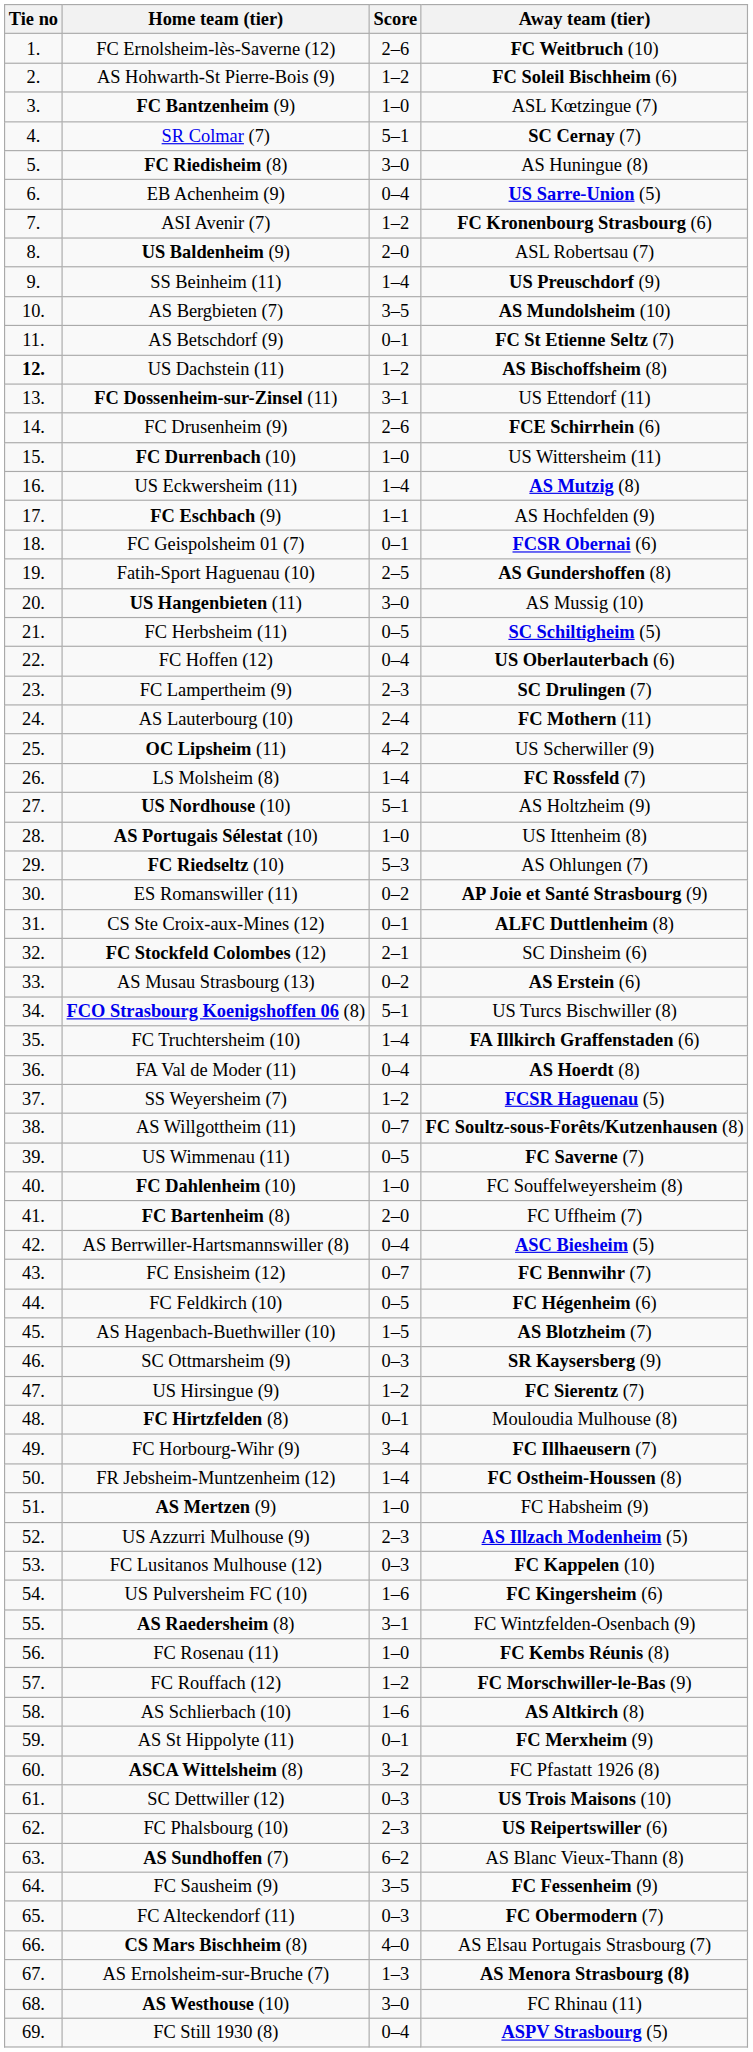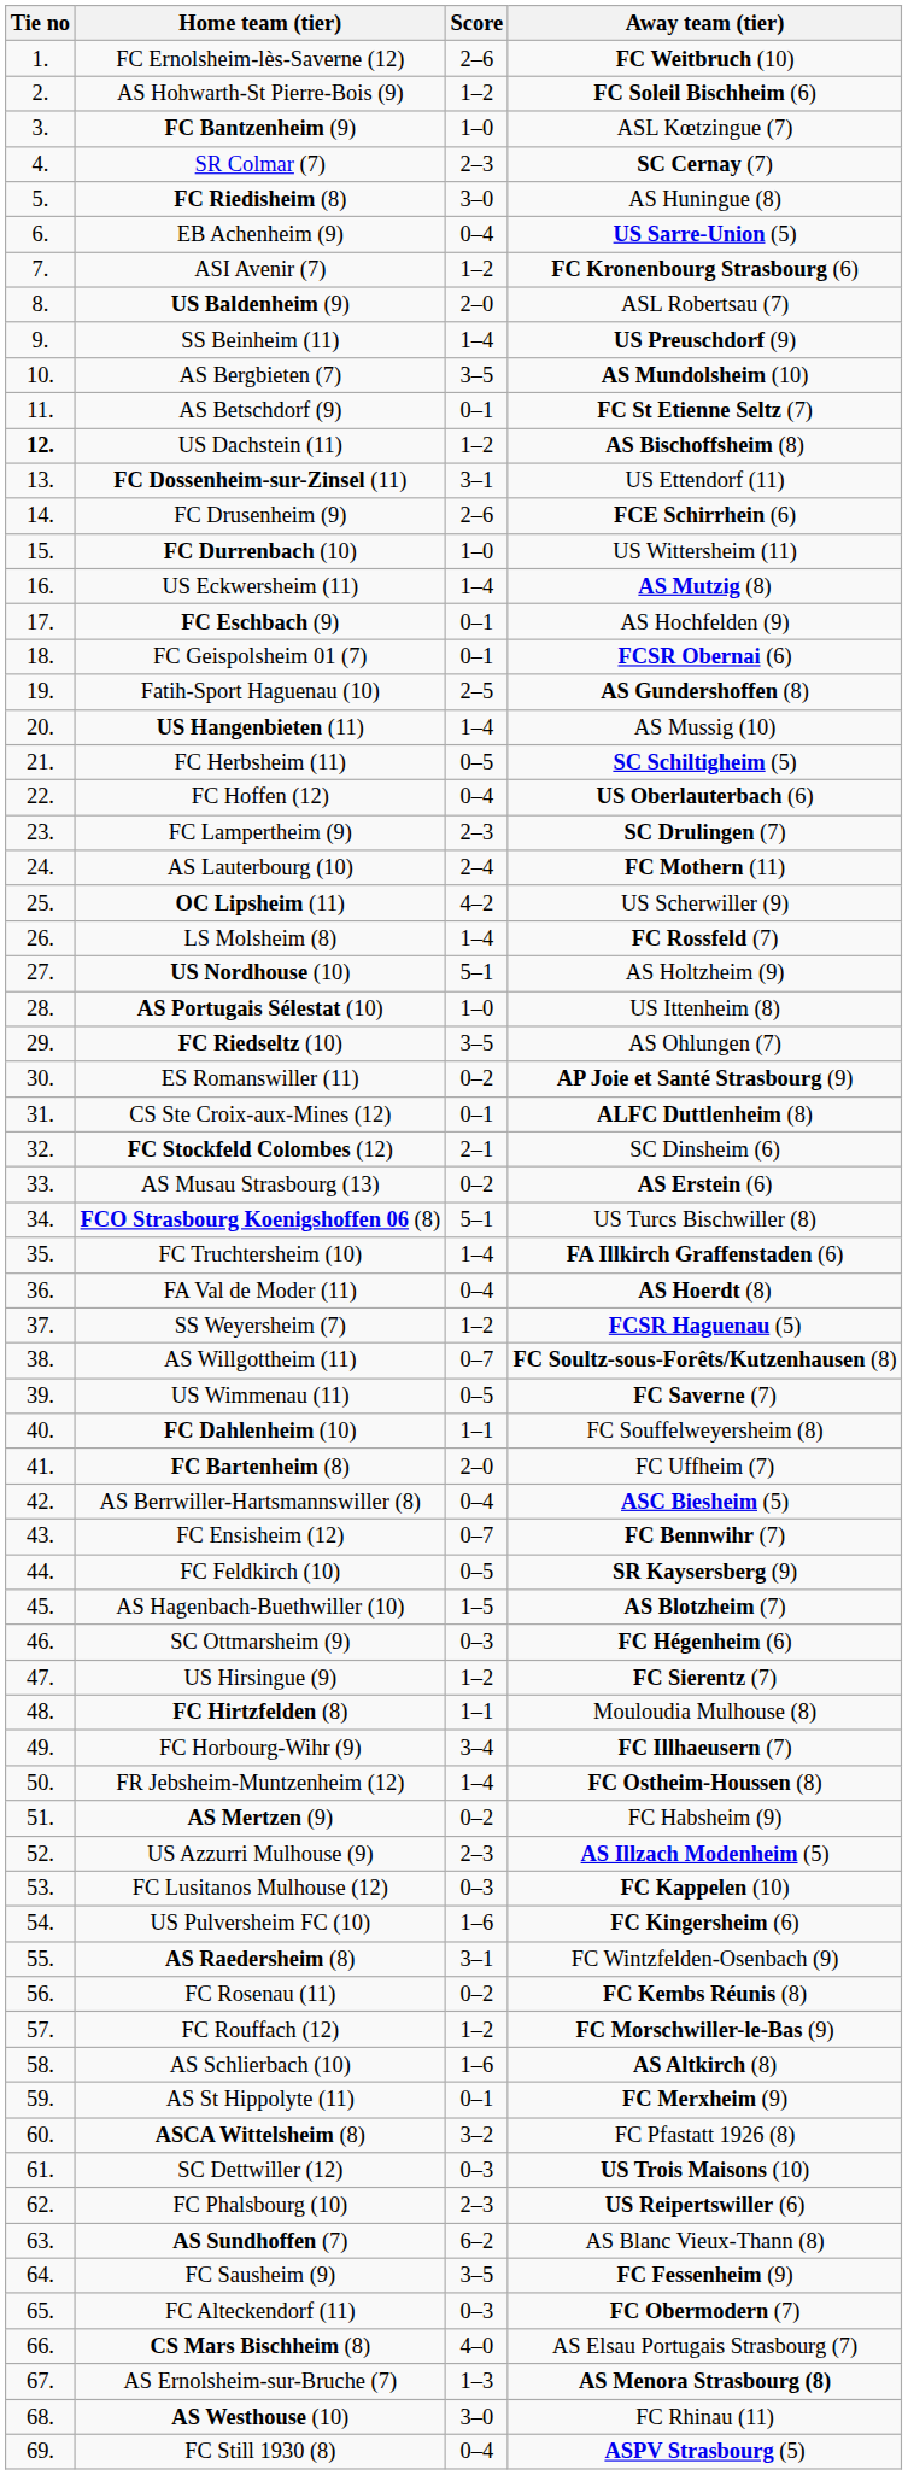 <table class="wikitable" style="text-align: center">
 <tr>
 <th>Tie no</th>
 <th>Home team (tier)</th>
 <th>Score</th>
 <th>Away team (tier)</th>
 </tr>
 <tr>
 <td>1.</td>
 <td>FC Ernolsheim-lès-Saverne (12)</td>
 <td>2–6</td>
 <td><strong>FC Weitbruch</strong> (10)</td>
 </tr>
 <tr>
 <td>2.</td>
 <td>AS Hohwarth-St Pierre-Bois (9)</td>
 <td>1–2</td>
 <td><strong>FC Soleil Bischheim</strong> (6)</td>
 </tr>
 <tr>
 <td>3.</td>
 <td><strong>FC Bantzenheim</strong> (9)</td>
 <td>1–0</td>
 <td>ASL Kœtzingue (7)</td>
 </tr>
 <tr>
 <td>4.</td>
 <td><a href='#'>SR Colmar</a> (7)</td>
-<td>5–1</td>
+<td>2–3</td>
 <td><strong>SC Cernay</strong> (7)</td>
 </tr>
 <tr>
 <td>5.</td>
 <td><strong>FC Riedisheim</strong> (8)</td>
 <td>3–0</td>
 <td>AS Huningue (8)</td>
 </tr>
 <tr>
 <td>6.</td>
 <td>EB Achenheim (9)</td>
 <td>0–4</td>
 <td><strong><a href='#'>US Sarre-Union</a></strong> (5)</td>
 </tr>
 <tr>
 <td>7.</td>
 <td>ASI Avenir (7)</td>
 <td>1–2 </td>
 <td><strong>FC Kronenbourg Strasbourg</strong> (6)</td>
 </tr>
 <tr>
 <td>8.</td>
 <td><strong>US Baldenheim</strong> (9)</td>
 <td>2–0 </td>
 <td>ASL Robertsau (7)</td>
 </tr>
 <tr>
 <td>9.</td>
 <td>SS Beinheim (11)</td>
 <td>1–4</td>
 <td><strong>US Preuschdorf</strong> (9)</td>
 </tr>
 <tr>
 <td>10.</td>
 <td>AS Bergbieten (7)</td>
 <td>3–5</td>
 <td><strong>AS Mundolsheim</strong> (10)</td>
 </tr>
 <tr>
 <td>11.</td>
 <td>AS Betschdorf (9)</td>
 <td>0–1</td>
 <td><strong>FC St Etienne Seltz</strong> (7)</td>
 </tr>
 <tr>
 <td><strong>12.</strong></td>
 <td>US Dachstein (11)</td>
 <td>1–2</td>
 <td><strong>AS Bischoffsheim</strong> (8)</td>
 </tr>
 <tr>
 <td>13.</td>
 <td><strong>FC Dossenheim-sur-Zinsel</strong> (11)</td>
 <td>3–1</td>
 <td>US Ettendorf (11)</td>
 </tr>
 <tr>
 <td>14.</td>
 <td>FC Drusenheim (9)</td>
 <td>2–6</td>
 <td><strong>FCE Schirrhein</strong> (6)</td>
 </tr>
 <tr>
 <td>15.</td>
 <td><strong>FC Durrenbach</strong> (10)</td>
 <td>1–0</td>
 <td>US Wittersheim (11)</td>
 </tr>
 <tr>
 <td>16.</td>
 <td>US Eckwersheim (11)</td>
 <td>1–4</td>
 <td><strong><a href='#'>AS Mutzig</a></strong> (8)</td>
 </tr>
 <tr>
 <td>17.</td>
 <td><strong>FC Eschbach</strong> (9)</td>
-<td>1–1 </td>
+<td>0–1</td>
 <td>AS Hochfelden (9)</td>
 </tr>
 <tr>
 <td>18.</td>
 <td>FC Geispolsheim 01 (7)</td>
 <td>0–1</td>
 <td><strong><a href='#'>FCSR Obernai</a></strong> (6)</td>
 </tr>
 <tr>
 <td>19.</td>
 <td>Fatih-Sport Haguenau (10)</td>
 <td>2–5</td>
 <td><strong>AS Gundershoffen</strong> (8)</td>
 </tr>
 <tr>
 <td>20.</td>
 <td><strong>US Hangenbieten</strong> (11)</td>
-<td>3–0</td>
+<td>1–4</td>
 <td>AS Mussig (10)</td>
 </tr>
 <tr>
 <td>21.</td>
 <td>FC Herbsheim (11)</td>
 <td>0–5</td>
 <td><strong><a href='#'>SC Schiltigheim</a></strong> (5)</td>
 </tr>
 <tr>
 <td>22.</td>
 <td>FC Hoffen (12)</td>
 <td>0–4</td>
 <td><strong>US Oberlauterbach</strong> (6)</td>
 </tr>
 <tr>
 <td>23.</td>
 <td>FC Lampertheim (9)</td>
 <td>2–3</td>
 <td><strong>SC Drulingen</strong> (7)</td>
 </tr>
 <tr>
 <td>24.</td>
 <td>AS Lauterbourg (10)</td>
 <td>2–4</td>
 <td><strong>FC Mothern</strong> (11)</td>
 </tr>
 <tr>
 <td>25.</td>
 <td><strong>OC Lipsheim</strong> (11)</td>
 <td>4–2</td>
 <td>US Scherwiller (9)</td>
 </tr>
 <tr>
 <td>26.</td>
 <td>LS Molsheim (8)</td>
 <td>1–4</td>
 <td><strong>FC Rossfeld</strong> (7)</td>
 </tr>
 <tr>
 <td>27.</td>
 <td><strong>US Nordhouse</strong> (10)</td>
 <td>5–1</td>
 <td>AS Holtzheim (9)</td>
 </tr>
 <tr>
 <td>28.</td>
 <td><strong>AS Portugais Sélestat</strong> (10)</td>
 <td>1–0</td>
 <td>US Ittenheim (8)</td>
 </tr>
 <tr>
 <td>29.</td>
 <td><strong>FC Riedseltz</strong> (10)</td>
-<td>5–3 </td>
+<td>3–5</td>
 <td>AS Ohlungen (7)</td>
 </tr>
 <tr>
 <td>30.</td>
 <td>ES Romanswiller (11)</td>
 <td>0–2</td>
 <td><strong>AP Joie et Santé Strasbourg</strong> (9)</td>
 </tr>
 <tr>
 <td>31.</td>
 <td>CS Ste Croix-aux-Mines (12)</td>
 <td>0–1</td>
 <td><strong>ALFC Duttlenheim</strong> (8)</td>
 </tr>
 <tr>
 <td>32.</td>
 <td><strong>FC Stockfeld Colombes</strong> (12)</td>
 <td>2–1</td>
 <td>SC Dinsheim (6)</td>
 </tr>
 <tr>
 <td>33.</td>
 <td>AS Musau Strasbourg (13)</td>
 <td>0–2</td>
 <td><strong>AS Erstein</strong> (6)</td>
 </tr>
 <tr>
 <td>34.</td>
 <td><strong><a href='#'>FCO Strasbourg Koenigshoffen 06</a></strong> (8)</td>
 <td>5–1</td>
 <td>US Turcs Bischwiller (8)</td>
 </tr>
 <tr>
 <td>35.</td>
 <td>FC Truchtersheim (10)</td>
 <td>1–4</td>
 <td><strong>FA Illkirch Graffenstaden</strong> (6)</td>
 </tr>
 <tr>
 <td>36.</td>
 <td>FA Val de Moder (11)</td>
 <td>0–4</td>
 <td><strong>AS Hoerdt</strong> (8)</td>
 </tr>
 <tr>
 <td>37.</td>
 <td>SS Weyersheim (7)</td>
 <td>1–2</td>
 <td><strong><a href='#'>FCSR Haguenau</a></strong> (5)</td>
 </tr>
 <tr>
 <td>38.</td>
 <td>AS Willgottheim (11)</td>
 <td>0–7</td>
 <td><strong>FC Soultz-sous-Forêts/Kutzenhausen</strong> (8)</td>
 </tr>
 <tr>
 <td>39.</td>
 <td>US Wimmenau (11)</td>
 <td>0–5</td>
 <td><strong>FC Saverne</strong> (7)</td>
 </tr>
 <tr>
 <td>40.</td>
 <td><strong>FC Dahlenheim</strong> (10)</td>
-<td>1–0</td>
+<td>1–1 </td>
 <td>FC Souffelweyersheim (8)</td>
 </tr>
 <tr>
 <td>41.</td>
 <td><strong>FC Bartenheim</strong> (8)</td>
 <td>2–0</td>
 <td>FC Uffheim (7)</td>
 </tr>
 <tr>
 <td>42.</td>
 <td>AS Berrwiller-Hartsmannswiller (8)</td>
 <td>0–4</td>
 <td><strong><a href='#'>ASC Biesheim</a></strong> (5)</td>
 </tr>
 <tr>
 <td>43.</td>
 <td>FC Ensisheim (12)</td>
 <td>0–7</td>
 <td><strong>FC Bennwihr</strong> (7)</td>
 </tr>
 <tr>
 <td>44.</td>
 <td>FC Feldkirch (10)</td>
 <td>0–5</td>
-<td><strong>FC Hégenheim</strong> (6)</td>
+<td><strong>SR Kaysersberg</strong> (9)</td>
 </tr>
 <tr>
 <td>45.</td>
 <td>AS Hagenbach-Buethwiller (10)</td>
 <td>1–5</td>
 <td><strong>AS Blotzheim</strong> (7)</td>
 </tr>
 <tr>
 <td>46.</td>
 <td>SC Ottmarsheim (9)</td>
 <td>0–3</td>
-<td><strong>SR Kaysersberg</strong> (9)</td>
+<td><strong>FC Hégenheim</strong> (6)</td>
 </tr>
 <tr>
 <td>47.</td>
 <td>US Hirsingue (9)</td>
 <td>1–2</td>
 <td><strong>FC Sierentz</strong> (7)</td>
 </tr>
 <tr>
 <td>48.</td>
 <td><strong>FC Hirtzfelden</strong> (8)</td>
-<td>0–1</td>
+<td>1–1 </td>
 <td>Mouloudia Mulhouse (8)</td>
 </tr>
 <tr>
 <td>49.</td>
 <td>FC Horbourg-Wihr (9)</td>
 <td>3–4</td>
 <td><strong>FC Illhaeusern</strong> (7)</td>
 </tr>
 <tr>
 <td>50.</td>
 <td>FR Jebsheim-Muntzenheim (12)</td>
 <td>1–4</td>
 <td><strong>FC Ostheim-Houssen</strong> (8)</td>
 </tr>
 <tr>
 <td>51.</td>
 <td><strong>AS Mertzen</strong> (9)</td>
-<td>1–0</td>
+<td>0–2</td>
 <td>FC Habsheim (9)</td>
 </tr>
 <tr>
 <td>52.</td>
 <td>US Azzurri Mulhouse (9)</td>
 <td>2–3</td>
 <td><strong><a href='#'>AS Illzach Modenheim</a></strong> (5)</td>
 </tr>
 <tr>
 <td>53.</td>
 <td>FC Lusitanos Mulhouse (12)</td>
 <td>0–3</td>
 <td><strong>FC Kappelen</strong> (10)</td>
 </tr>
 <tr>
 <td>54.</td>
 <td>US Pulversheim FC (10)</td>
 <td>1–6</td>
 <td><strong>FC Kingersheim</strong> (6)</td>
 </tr>
 <tr>
 <td>55.</td>
 <td><strong>AS Raedersheim</strong> (8)</td>
 <td>3–1</td>
 <td>FC Wintzfelden-Osenbach (9)</td>
 </tr>
 <tr>
 <td>56.</td>
 <td>FC Rosenau (11)</td>
-<td>1–0</td>
+<td>0–2</td>
 <td><strong>FC Kembs Réunis</strong> (8)</td>
 </tr>
 <tr>
 <td>57.</td>
 <td>FC Rouffach (12)</td>
 <td>1–2</td>
 <td><strong>FC Morschwiller-le-Bas</strong> (9)</td>
 </tr>
 <tr>
 <td>58.</td>
 <td>AS Schlierbach (10)</td>
 <td>1–6</td>
 <td><strong>AS Altkirch</strong> (8)</td>
 </tr>
 <tr>
 <td>59.</td>
 <td>AS St Hippolyte (11)</td>
 <td>0–1</td>
 <td><strong>FC Merxheim</strong> (9)</td>
 </tr>
 <tr>
 <td>60.</td>
 <td><strong>ASCA Wittelsheim</strong> (8)</td>
 <td>3–2 </td>
 <td>FC Pfastatt 1926 (8)</td>
 </tr>
 <tr>
 <td>61.</td>
 <td>SC Dettwiller (12)</td>
 <td>0–3</td>
 <td><strong>US Trois Maisons</strong> (10)</td>
 </tr>
 <tr>
 <td>62.</td>
 <td>FC Phalsbourg (10)</td>
 <td>2–3 </td>
 <td><strong>US Reipertswiller</strong> (6)</td>
 </tr>
 <tr>
 <td>63.</td>
 <td><strong>AS Sundhoffen</strong> (7)</td>
 <td>6–2</td>
 <td>AS Blanc Vieux-Thann (8)</td>
 </tr>
 <tr>
 <td>64.</td>
 <td>FC Sausheim (9)</td>
 <td>3–5</td>
 <td><strong>FC Fessenheim</strong> (9)</td>
 </tr>
 <tr>
 <td>65.</td>
 <td>FC Alteckendorf (11)</td>
 <td>0–3</td>
 <td><strong>FC Obermodern</strong> (7)</td>
 </tr>
 <tr>
 <td>66.</td>
 <td><strong>CS Mars Bischheim</strong> (8)</td>
 <td>4–0</td>
 <td>AS Elsau Portugais Strasbourg (7)</td>
 </tr>
 <tr>
 <td>67.</td>
 <td>AS Ernolsheim-sur-Bruche (7)</td>
 <td>1–3 </td>
 <td><strong>AS Menora Strasbourg (8)</strong></td>
 </tr>
 <tr>
 <td>68.</td>
 <td><strong>AS Westhouse</strong> (10)</td>
 <td>3–0</td>
 <td>FC Rhinau (11)</td>
 </tr>
 <tr>
 <td>69.</td>
 <td>FC Still 1930 (8)</td>
 <td>0–4</td>
 <td><strong><a href='#'>ASPV Strasbourg</a></strong> (5)</td>
 </tr>
 </table>
